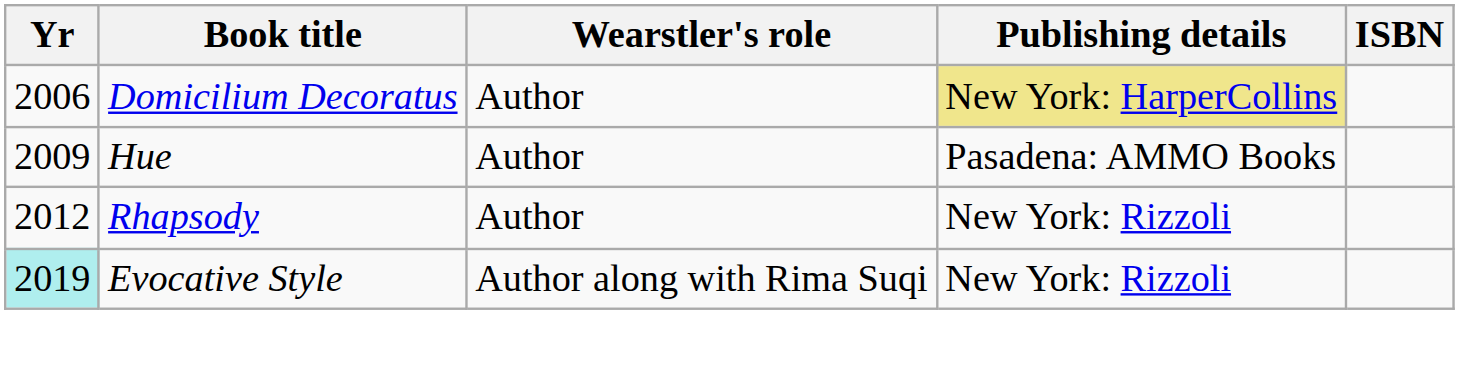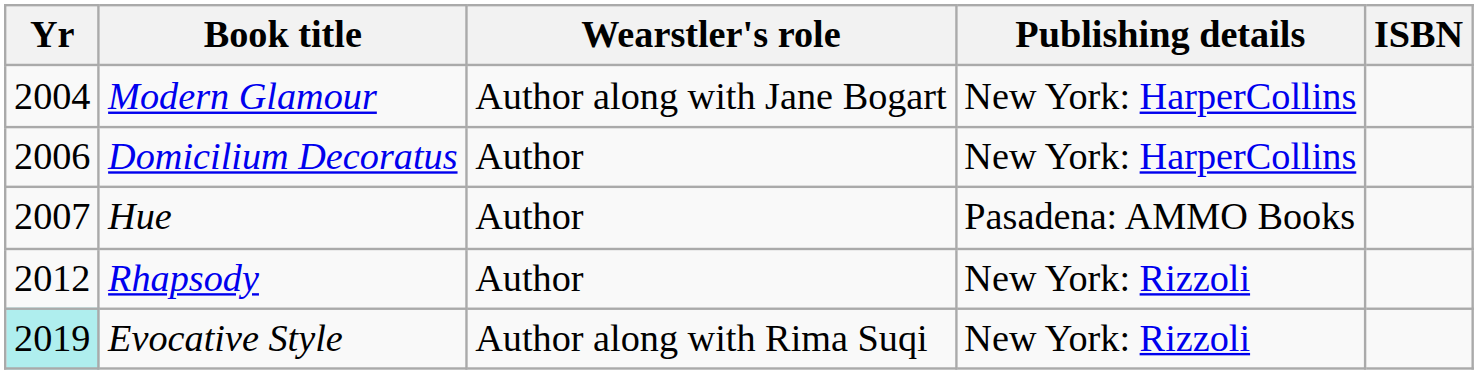 <table class="wikitable sortable" style="text-align:left;font-size:100%;">
 <tr>
 <th>Yr</th>
 <th>Book title</th>
 <th>Wearstler's role</th>
 <th>Publishing details</th>
 <th>ISBN</th>
 </tr>
 <tr>
+<td>2004</td>
+<td><em><a href='#'>Modern Glamour</a></em></td>
+<td>Author along with Jane Bogart</td>
+<td>New York: <a href='#'>HarperCollins</a></td>
+<td></td>
+</tr>
+<tr>
 <td>2006</td>
 <td><em><a href='#'>Domicilium Decoratus</a></em></td>
 <td>Author</td>
-<td style="background: khaki;">New York: <a href='#'>HarperCollins</a></td>
+<td>New York: <a href='#'>HarperCollins</a></td>
 <td></td>
 </tr>
 <tr>
-<td>2009</td>
+<td>2007</td>
 <td><em>Hue</em></td>
 <td>Author</td>
 <td>Pasadena: AMMO Books</td>
 <td></td>
 </tr>
 <tr>
 <td>2012</td>
 <td><em><a href='#'>Rhapsody</a></em></td>
 <td>Author</td>
 <td>New York: <a href='#'>Rizzoli</a></td>
 <td></td>
 </tr>
 <tr>
 <td style="background: paleturquoise;">2019</td>
 <td><em>Evocative Style</em></td>
 <td>Author along with  Rima Suqi</td>
 <td>New York: <a href='#'>Rizzoli</a></td>
 <td></td>
 </tr>
 </table>
